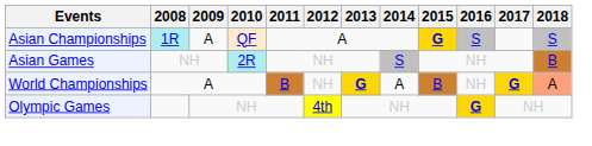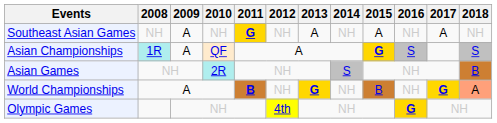 <table class="wikitable" style="font-size: 90%; text-align:center">
 <tr>
 <th>Events</th>
 <th>2008</th>
 <th>2009</th>
 <th>2010</th>
 <th>2011</th>
 <th>2012</th>
 <th>2013</th>
 <th>2014</th>
 <th>2015</th>
 <th>2016</th>
 <th>2017</th>
 <th>2018</th>
+</tr>
+<tr>
+<td bgcolor="#ECF2FF"; align="left"><a href='#'>Southeast Asian Games</a></td>
+<td style=color:#ccc>NH</td>
+<td>A</td>
+<td style=color:#ccc>NH</td>
+<td bgcolor=gold><a href='#'><strong>G</strong></a></td>
+<td style=color:#ccc>NH</td>
+<td>A</td>
+<td style=color:#ccc>NH</td>
+<td>A</td>
+<td style=color:#ccc>NH</td>
+<td>A</td>
+<td style=color:#ccc>NH</td>
 </tr>
 <tr>
 <td bgcolor="#ECF2FF"; align="left"><a href='#'>Asian Championships</a></td>
 <td bgcolor=AFEEEE><a href='#'>1R</a></td>
 <td>A</td>
 <td bgcolor=FFEBCD><a href='#'>QF</a></td>
 <td colspan="4">A</td>
 <td bgcolor=gold><a href='#'><strong>G</strong></a></td>
 <td bgcolor=silver><a href='#'>S</a></td>
 <td><a href='#'></a></td>
 <td bgcolor=silver><a href='#'>S</a></td>
 </tr>
 <tr>
 <td bgcolor="#ECF2FF"; align="left"><a href='#'>Asian Games</a></td>
 <td colspan="2" style=color:#ccc>NH</td>
 <td bgcolor=AFEEEE><a href='#'>2R</a></td>
 <td colspan="3" style=color:#ccc>NH</td>
 <td bgcolor=silver><a href='#'>S</a></td>
 <td colspan="3" style=color:#ccc>NH</td>
 <td bgcolor=CD7F32><a href='#'>B</a></td>
 </tr>
 <tr>
 <td bgcolor="#ECF2FF"; align="left"><a href='#'>World Championships</a></td>
 <td colspan="3">A</td>
-<td bgcolor=CD7F32><a href='#'>B</a></td>
+<td bgcolor=CD7F32><strong><a href='#'>B</a></strong></td>
 <td style=color:#ccc>NH</td>
 <td bgcolor=gold><a href='#'><strong>G</strong></a></td>
-<td>A</td>
+<td style=color:#ccc>NH</td>
 <td bgcolor=CD7F32><a href='#'>B</a></td>
 <td style=color:#ccc>NH</td>
 <td bgcolor=gold><a href='#'><strong>G</strong></a></td>
 <td style="background: lightsalmon;">A</td>
 </tr>
 <tr>
 <td bgcolor="#ECF2FF"; align="left"><a href='#'>Olympic Games</a></td>
 <td></td>
 <td colspan="3" style=color:#ccc>NH</td>
 <td bgcolor=FFFF00><a href='#'>4th</a></td>
 <td colspan="3" style=color:#ccc>NH</td>
 <td bgcolor=gold><a href='#'><strong>G</strong></a></td>
 <td colspan="2" style=color:#ccc>NH</td>
 </tr>
 </table>
